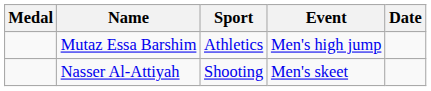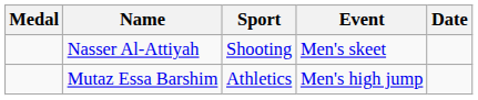 <table class="wikitable sortable" style="font-size: 95%;">
 <tr>
 <th scope="col">Medal</th>
 <th scope="col">Name</th>
 <th scope="col">Sport</th>
 <th scope="col">Event</th>
 <th scope="col">Date</th>
 </tr>
 <tr>
 <td></td>
+<td><a href='#'>Nasser Al-Attiyah</a></td>
+<td><a href='#'>Shooting</a></td>
+<td><a href='#'>Men's skeet</a></td>
+<td></td>
+</tr>
+<tr>
+<td></td>
 <td><a href='#'>Mutaz Essa Barshim</a></td>
 <td><a href='#'>Athletics</a></td>
 <td><a href='#'>Men's high jump</a></td>
 <td></td>
 </tr>
-<tr>
-<td></td>
-<td><a href='#'>Nasser Al-Attiyah</a></td>
-<td><a href='#'>Shooting</a></td>
-<td><a href='#'>Men's skeet</a></td>
-<td></td>
-</tr>
 </table>
